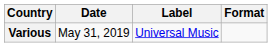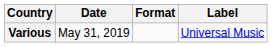 <table class="wikitable plainrowheaders">
 <tr>
 <th>Country</th>
 <th>Date</th>
+<th>Format</th>
 <th>Label</th>
-<th>Format</th>
 </tr>
 <tr>
 <th scope="row">Various</th>
 <td>May 31, 2019</td>
+<td></td>
 <td><a href='#'>Universal Music</a></td>
-<td></td>
 </tr>
 </table>
